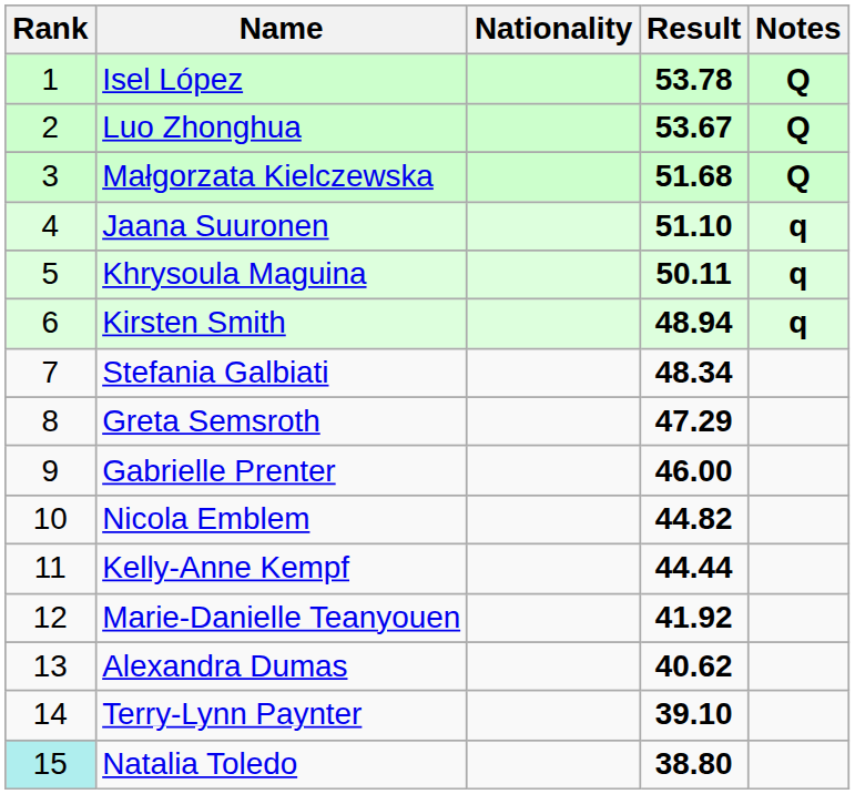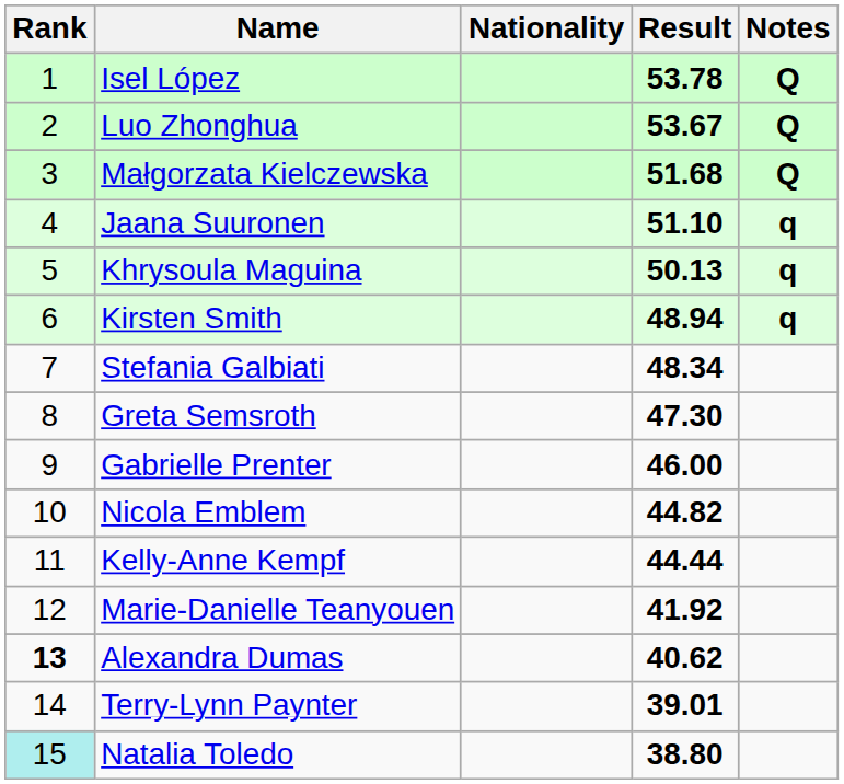 <table class="wikitable sortable" style="text-align:center">
 <tr>
 <th>Rank</th>
 <th>Name</th>
 <th>Nationality</th>
 <th>Result</th>
 <th>Notes</th>
 </tr>
 <tr bgcolor=ccffcc>
 <td>1</td>
 <td align=left><a href='#'>Isel López</a></td>
 <td align=left></td>
 <td><strong>53.78</strong></td>
 <td><strong>Q</strong></td>
 </tr>
 <tr bgcolor=ccffcc>
 <td>2</td>
 <td align=left><a href='#'>Luo Zhonghua</a></td>
 <td align=left></td>
 <td><strong>53.67</strong></td>
 <td><strong>Q</strong></td>
 </tr>
 <tr bgcolor=ccffcc>
 <td>3</td>
 <td align=left><a href='#'>Małgorzata Kielczewska</a></td>
 <td align=left></td>
 <td><strong>51.68</strong></td>
 <td><strong>Q</strong></td>
 </tr>
 <tr bgcolor=ddffdd>
 <td>4</td>
 <td align=left><a href='#'>Jaana Suuronen</a></td>
 <td align=left></td>
 <td><strong>51.10</strong></td>
 <td><strong>q</strong></td>
 </tr>
 <tr bgcolor=ddffdd>
 <td>5</td>
 <td align=left><a href='#'>Khrysoula Maguina</a></td>
 <td align=left></td>
-<td><strong>50.11</strong></td>
+<td><strong>50.13</strong></td>
 <td><strong>q</strong></td>
 </tr>
 <tr bgcolor=ddffdd>
 <td>6</td>
 <td align=left><a href='#'>Kirsten Smith</a></td>
 <td align=left></td>
 <td><strong>48.94</strong></td>
 <td><strong>q</strong></td>
 </tr>
 <tr>
 <td>7</td>
 <td align=left><a href='#'>Stefania Galbiati</a></td>
 <td align=left></td>
 <td><strong>48.34</strong></td>
 <td></td>
 </tr>
 <tr>
 <td>8</td>
 <td align=left><a href='#'>Greta Semsroth</a></td>
 <td align=left></td>
-<td><strong>47.29</strong></td>
+<td><strong>47.30</strong></td>
 <td></td>
 </tr>
 <tr>
 <td>9</td>
 <td align=left><a href='#'>Gabrielle Prenter</a></td>
 <td align=left></td>
 <td><strong>46.00</strong></td>
 <td></td>
 </tr>
 <tr>
 <td>10</td>
 <td align=left><a href='#'>Nicola Emblem</a></td>
 <td align=left></td>
 <td><strong>44.82</strong></td>
 <td></td>
 </tr>
 <tr>
 <td>11</td>
 <td align=left><a href='#'>Kelly-Anne Kempf</a></td>
 <td align=left></td>
 <td><strong>44.44</strong></td>
 <td></td>
 </tr>
 <tr>
 <td>12</td>
 <td align=left><a href='#'>Marie-Danielle Teanyouen</a></td>
 <td align=left></td>
 <td><strong>41.92</strong></td>
 <td></td>
 </tr>
 <tr>
-<td>13</td>
+<td><strong>13</strong></td>
 <td align=left><a href='#'>Alexandra Dumas</a></td>
 <td align=left></td>
 <td><strong>40.62</strong></td>
 <td></td>
 </tr>
 <tr>
 <td>14</td>
 <td align=left><a href='#'>Terry-Lynn Paynter</a></td>
 <td align=left></td>
-<td><strong>39.10</strong></td>
+<td><strong>39.01</strong></td>
 <td></td>
 </tr>
 <tr>
 <td style="background: paleturquoise;">15</td>
 <td align=left><a href='#'>Natalia Toledo</a></td>
 <td align=left></td>
 <td><strong>38.80</strong></td>
 <td></td>
 </tr>
 </table>
